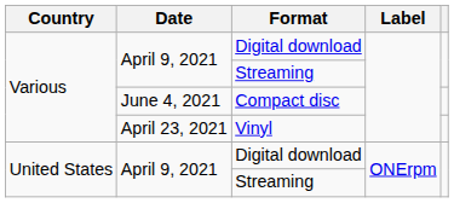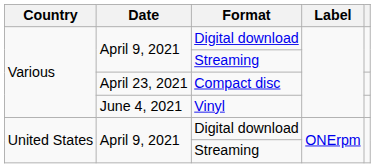 <table class="wikitable">
 <tr>
 <th>Country</th>
 <th>Date</th>
 <th>Format</th>
 <th>Label</th>
 <th></th>
 </tr>
 <tr>
 <td rowspan="4">Various</td>
 <td rowspan="2">April 9, 2021</td>
 <td><a href='#'>Digital download</a></td>
 <td rowspan="4"></td>
 <td rowspan="2"></td>
 </tr>
 <tr>
 <td><a href='#'>Streaming</a></td>
 </tr>
 <tr>
-<td>June 4, 2021</td>
+<td>April 23, 2021</td>
 <td><a href='#'>Compact disc</a></td>
 <td></td>
 </tr>
 <tr>
-<td>April 23, 2021</td>
+<td>June 4, 2021</td>
 <td><a href='#'>Vinyl</a></td>
 <td></td>
 </tr>
 <tr>
 <td rowspan="2">United States</td>
 <td rowspan="2">April 9, 2021</td>
 <td>Digital download</td>
 <td rowspan="2"><a href='#'>ONErpm</a></td>
 <td rowspan="2"></td>
 </tr>
 <tr>
 <td>Streaming</td>
 </tr>
 </table>
